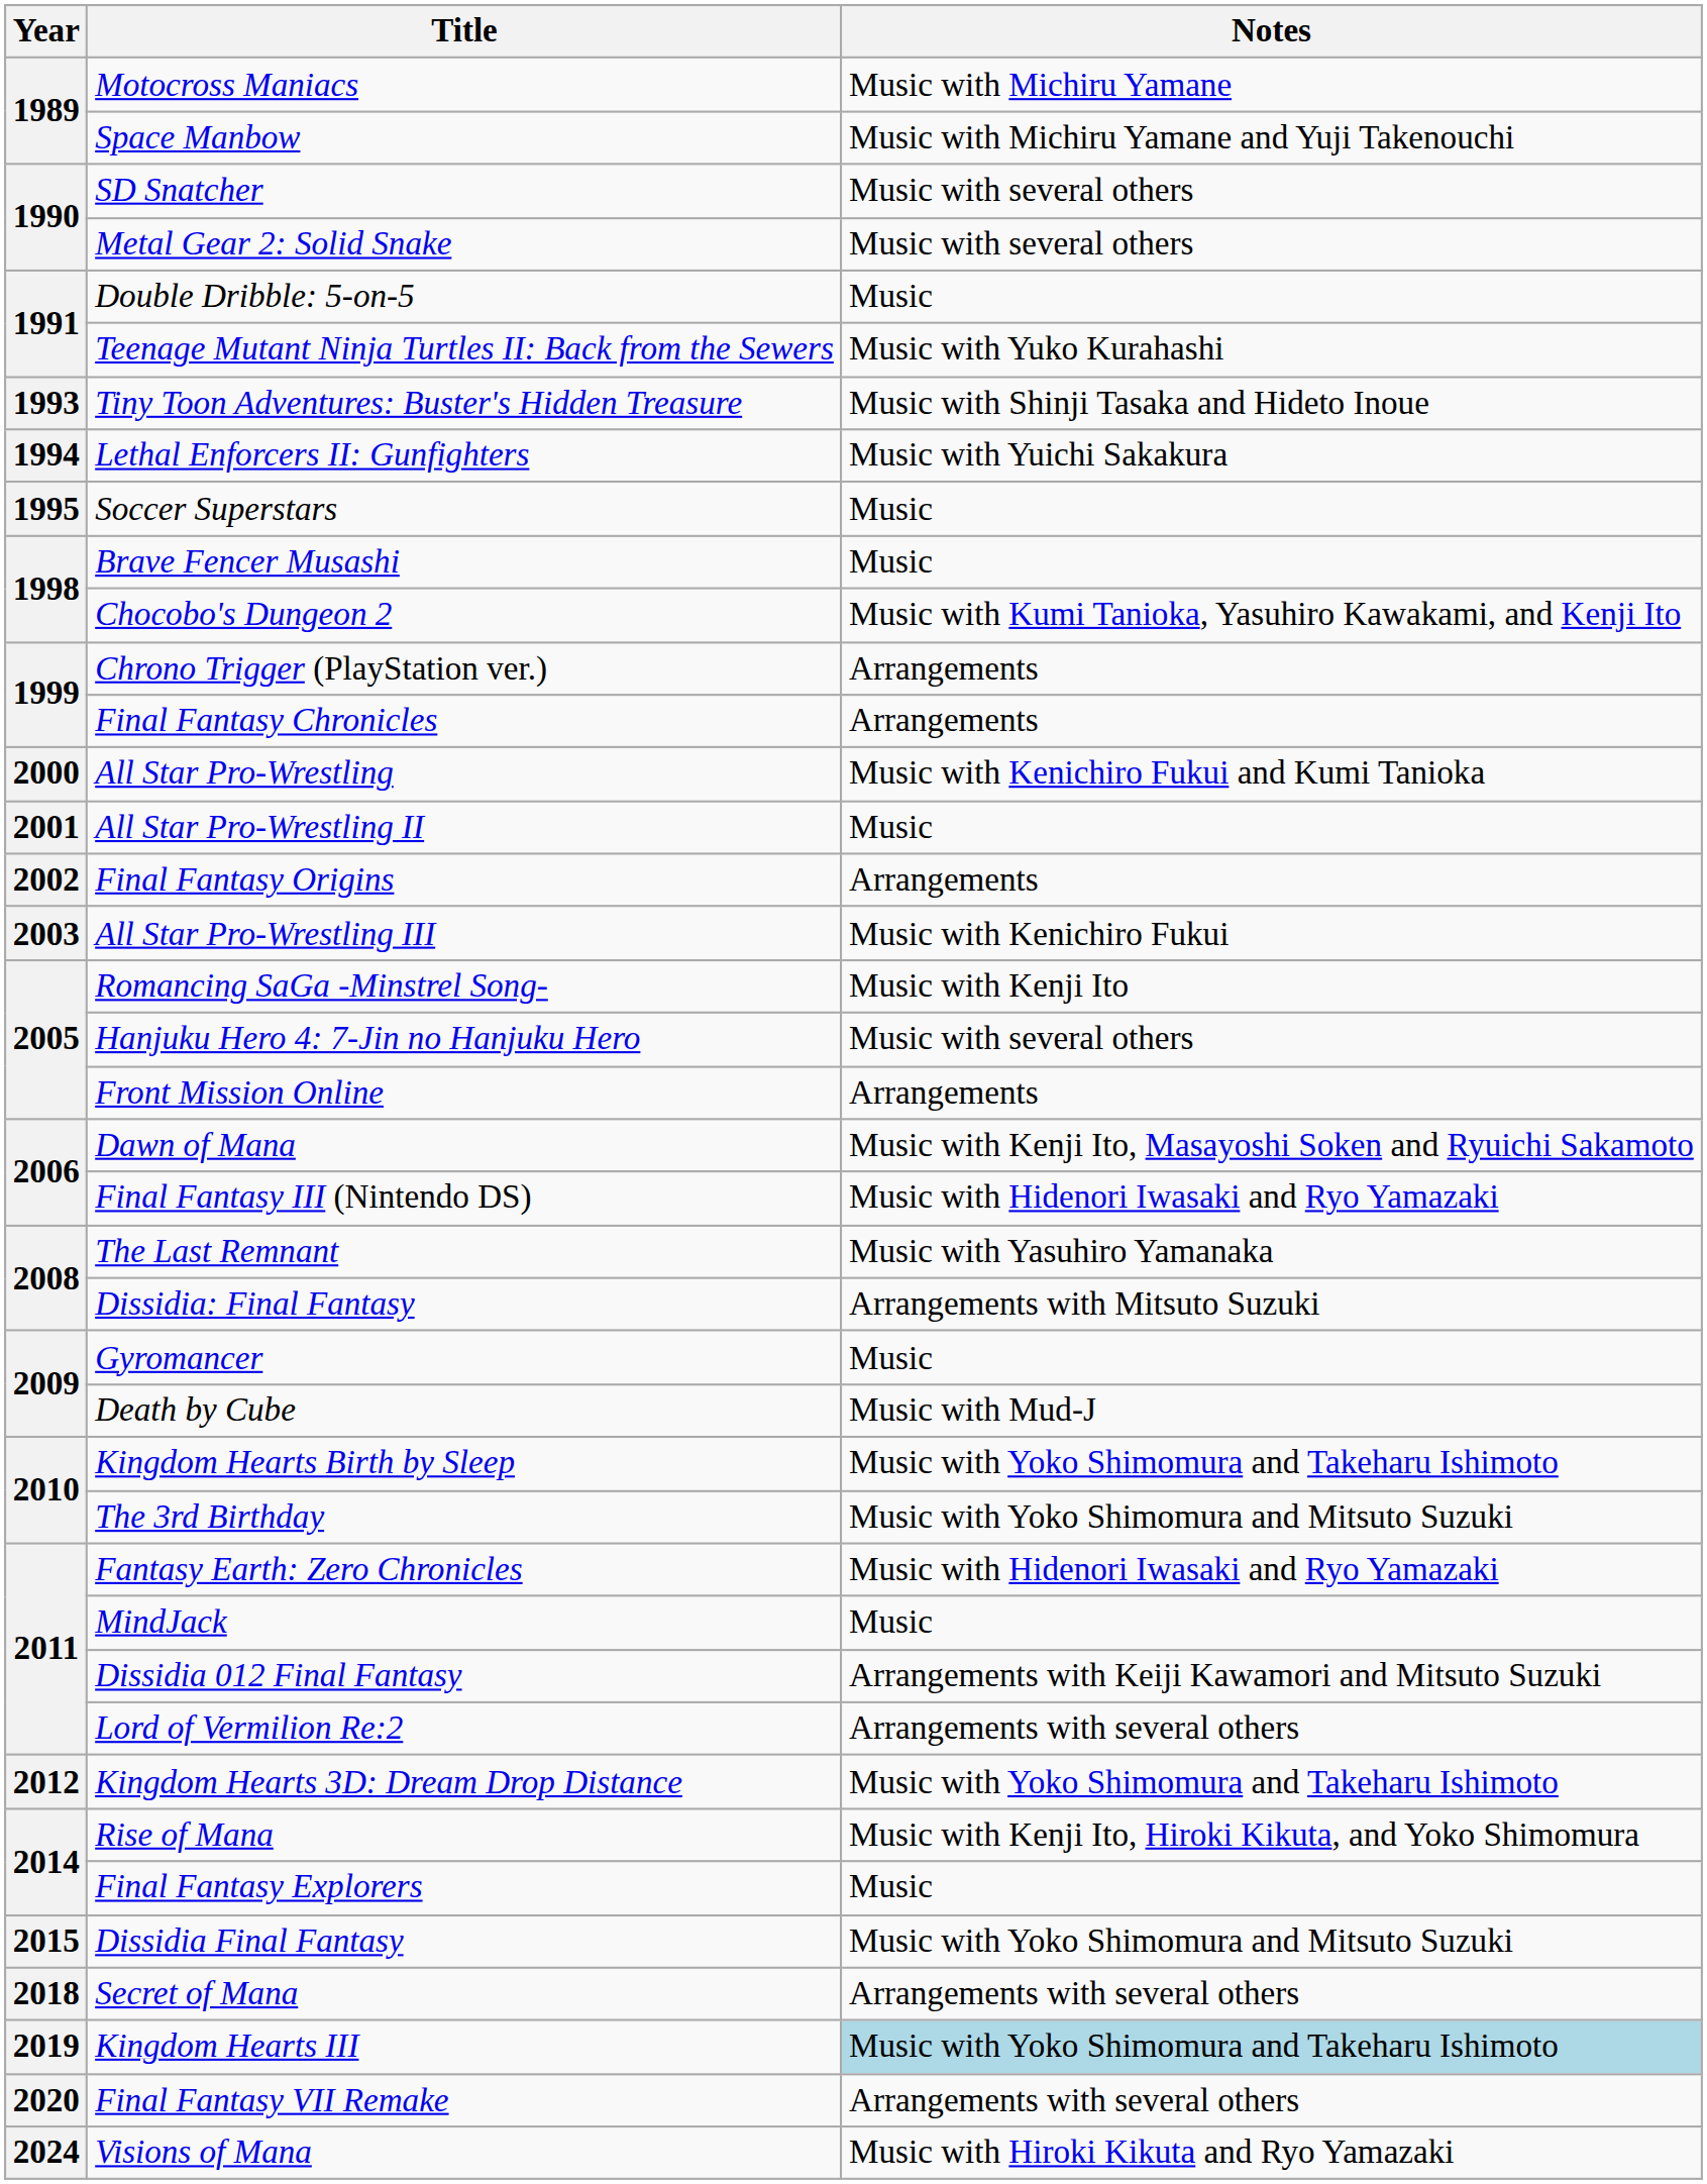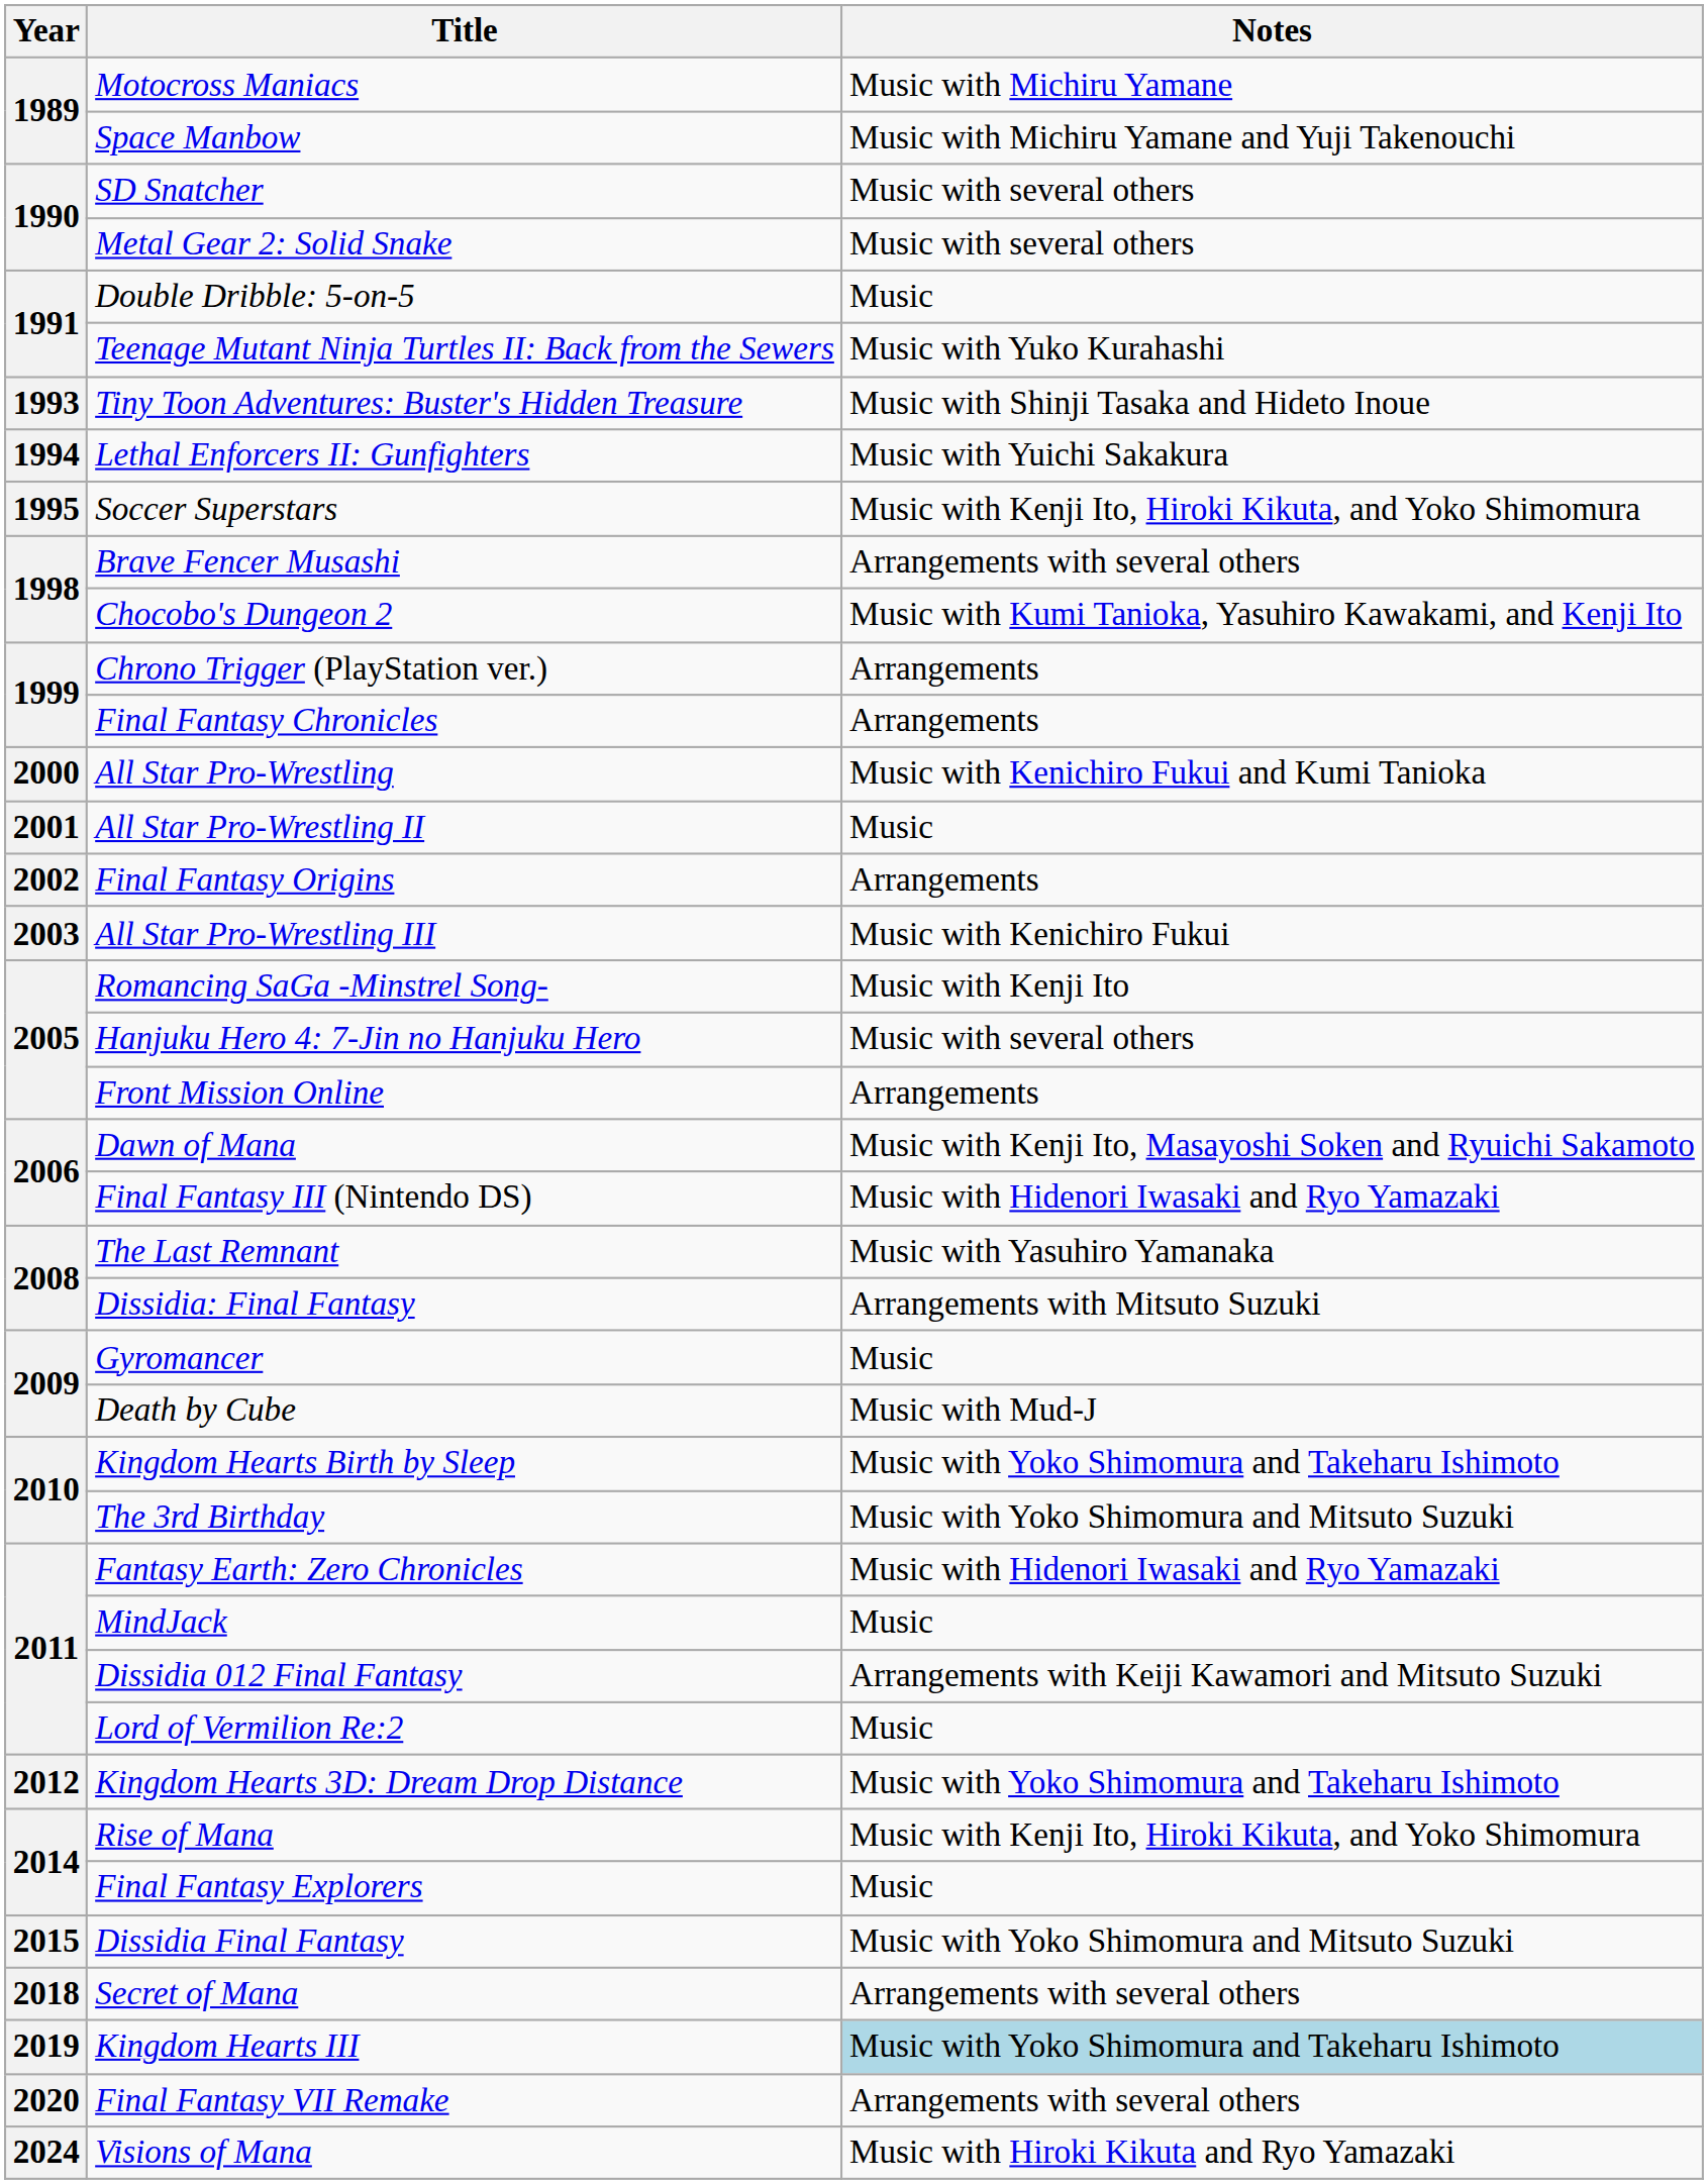 <table class="wikitable sortable">
 <tr>
 <th scope="col">Year</th>
 <th scope="col">Title</th>
 <th scope="col">Notes</th>
 </tr>
 <tr>
 <th rowspan="2">1989</th>
 <td><em><a href='#'>Motocross Maniacs</a></em></td>
 <td>Music with <a href='#'>Michiru Yamane</a></td>
 </tr>
 <tr>
 <td><em><a href='#'>Space Manbow</a></em></td>
 <td>Music with Michiru Yamane and Yuji Takenouchi</td>
 </tr>
 <tr>
 <th rowspan="2">1990</th>
 <td><em><a href='#'>SD Snatcher</a></em></td>
 <td>Music with several others</td>
 </tr>
 <tr>
 <td><em><a href='#'>Metal Gear 2: Solid Snake</a></em></td>
 <td>Music with several others</td>
 </tr>
 <tr>
 <th rowspan="2">1991</th>
 <td><em>Double Dribble: 5-on-5</em></td>
 <td>Music</td>
 </tr>
 <tr>
 <td><em><a href='#'>Teenage Mutant Ninja Turtles II: Back from the Sewers</a></em></td>
 <td>Music with Yuko Kurahashi</td>
 </tr>
 <tr>
 <th>1993</th>
 <td><em><a href='#'>Tiny Toon Adventures: Buster's Hidden Treasure</a></em></td>
 <td>Music with Shinji Tasaka and Hideto Inoue</td>
 </tr>
 <tr>
 <th>1994</th>
 <td><em><a href='#'>Lethal Enforcers II: Gunfighters</a></em></td>
 <td>Music with Yuichi Sakakura</td>
 </tr>
 <tr>
 <th>1995</th>
 <td><em>Soccer Superstars</em></td>
-<td>Music</td>
+<td>Music with Kenji Ito, <a href='#'>Hiroki Kikuta</a>, and Yoko Shimomura</td>
 </tr>
 <tr>
 <th rowspan="2">1998</th>
 <td><em><a href='#'>Brave Fencer Musashi</a></em></td>
-<td>Music</td>
+<td>Arrangements with several others</td>
 </tr>
 <tr>
 <td><em><a href='#'>Chocobo's Dungeon 2</a></em></td>
 <td>Music with <a href='#'>Kumi Tanioka</a>, Yasuhiro Kawakami, and <a href='#'>Kenji Ito</a></td>
 </tr>
 <tr>
 <th rowspan="2">1999</th>
 <td><em><a href='#'>Chrono Trigger</a></em> (PlayStation ver.)</td>
 <td>Arrangements</td>
 </tr>
 <tr>
 <td><em><a href='#'>Final Fantasy Chronicles</a></em></td>
 <td>Arrangements</td>
 </tr>
 <tr>
 <th>2000</th>
 <td><em><a href='#'>All Star Pro-Wrestling</a></em></td>
 <td>Music with <a href='#'>Kenichiro Fukui</a> and Kumi Tanioka</td>
 </tr>
 <tr>
 <th>2001</th>
 <td><em><a href='#'>All Star Pro-Wrestling II</a></em></td>
 <td>Music</td>
 </tr>
 <tr>
 <th>2002</th>
 <td><em><a href='#'>Final Fantasy Origins</a></em></td>
 <td>Arrangements</td>
 </tr>
 <tr>
 <th>2003</th>
 <td><em><a href='#'>All Star Pro-Wrestling III</a></em></td>
 <td>Music with Kenichiro Fukui</td>
 </tr>
 <tr>
 <th rowspan="3">2005</th>
 <td><em><a href='#'>Romancing SaGa -Minstrel Song-</a></em></td>
 <td>Music with Kenji Ito</td>
 </tr>
 <tr>
 <td><em><a href='#'>Hanjuku Hero 4: 7-Jin no Hanjuku Hero</a></em></td>
 <td>Music with several others</td>
 </tr>
 <tr>
 <td><em><a href='#'>Front Mission Online</a></em></td>
 <td>Arrangements</td>
 </tr>
 <tr>
 <th rowspan="2">2006</th>
 <td><em><a href='#'>Dawn of Mana</a></em></td>
 <td>Music with Kenji Ito, <a href='#'>Masayoshi Soken</a> and <a href='#'>Ryuichi Sakamoto</a></td>
 </tr>
 <tr>
 <td><em><a href='#'>Final Fantasy III</a></em> (Nintendo DS)</td>
 <td>Music with <a href='#'>Hidenori Iwasaki</a> and <a href='#'>Ryo Yamazaki</a></td>
 </tr>
 <tr>
 <th rowspan="2">2008</th>
 <td><em><a href='#'>The Last Remnant</a></em></td>
 <td>Music with Yasuhiro Yamanaka</td>
 </tr>
 <tr>
 <td><em><a href='#'>Dissidia: Final Fantasy</a></em></td>
 <td>Arrangements with Mitsuto Suzuki</td>
 </tr>
 <tr>
 <th rowspan="2">2009</th>
 <td><em><a href='#'>Gyromancer</a></em></td>
 <td>Music</td>
 </tr>
 <tr>
 <td><em>Death by Cube</em></td>
 <td>Music with Mud-J</td>
 </tr>
 <tr>
 <th rowspan="2">2010</th>
 <td><em><a href='#'>Kingdom Hearts Birth by Sleep</a></em></td>
 <td>Music with <a href='#'>Yoko Shimomura</a> and <a href='#'>Takeharu Ishimoto</a></td>
 </tr>
 <tr>
 <td><em><a href='#'>The 3rd Birthday</a></em></td>
 <td>Music with Yoko Shimomura and Mitsuto Suzuki</td>
 </tr>
 <tr>
 <th rowspan="4">2011</th>
 <td><em><a href='#'>Fantasy Earth: Zero Chronicles</a></em></td>
 <td>Music with <a href='#'>Hidenori Iwasaki</a> and <a href='#'>Ryo Yamazaki</a></td>
 </tr>
 <tr>
 <td><em><a href='#'>MindJack</a></em></td>
 <td>Music</td>
 </tr>
 <tr>
 <td><em><a href='#'>Dissidia 012 Final Fantasy</a></em></td>
 <td>Arrangements with Keiji Kawamori and Mitsuto Suzuki</td>
 </tr>
 <tr>
 <td><em><a href='#'>Lord of Vermilion Re:2</a></em></td>
-<td>Arrangements with several others</td>
+<td>Music</td>
 </tr>
 <tr>
 <th>2012</th>
 <td><em><a href='#'>Kingdom Hearts 3D: Dream Drop Distance</a></em></td>
 <td>Music with <a href='#'>Yoko Shimomura</a> and <a href='#'>Takeharu Ishimoto</a></td>
 </tr>
 <tr>
 <th rowspan="2">2014</th>
 <td><em><a href='#'>Rise of Mana</a></em></td>
 <td>Music with Kenji Ito, <a href='#'>Hiroki Kikuta</a>, and Yoko Shimomura</td>
 </tr>
 <tr>
 <td><em><a href='#'>Final Fantasy Explorers</a></em></td>
 <td>Music</td>
 </tr>
 <tr>
 <th>2015</th>
 <td><em><a href='#'>Dissidia Final Fantasy</a></em></td>
 <td>Music with Yoko Shimomura and Mitsuto Suzuki</td>
 </tr>
 <tr>
 <th>2018</th>
 <td><em><a href='#'>Secret of Mana</a></em></td>
 <td>Arrangements with several others</td>
 </tr>
 <tr>
 <th>2019</th>
 <td><em><a href='#'>Kingdom Hearts III</a></em></td>
 <td style="background: lightblue;">Music with Yoko Shimomura and Takeharu Ishimoto</td>
 </tr>
 <tr>
 <th>2020</th>
 <td><em><a href='#'>Final Fantasy VII Remake</a></em></td>
 <td>Arrangements with several others</td>
 </tr>
 <tr>
 <th>2024</th>
 <td><em><a href='#'>Visions of Mana</a></em></td>
 <td>Music with <a href='#'>Hiroki Kikuta</a> and Ryo Yamazaki</td>
 </tr>
 </table>
